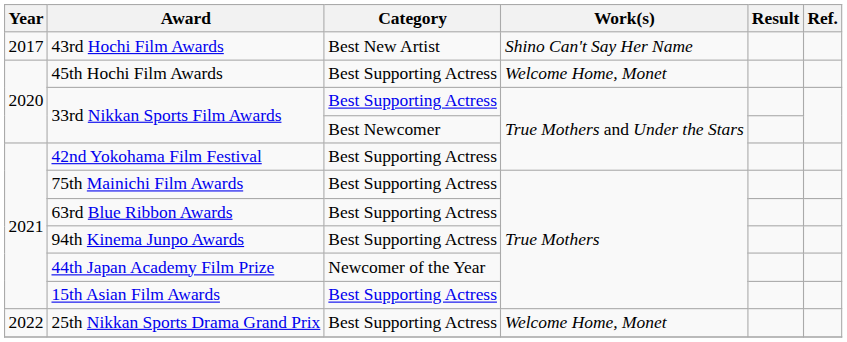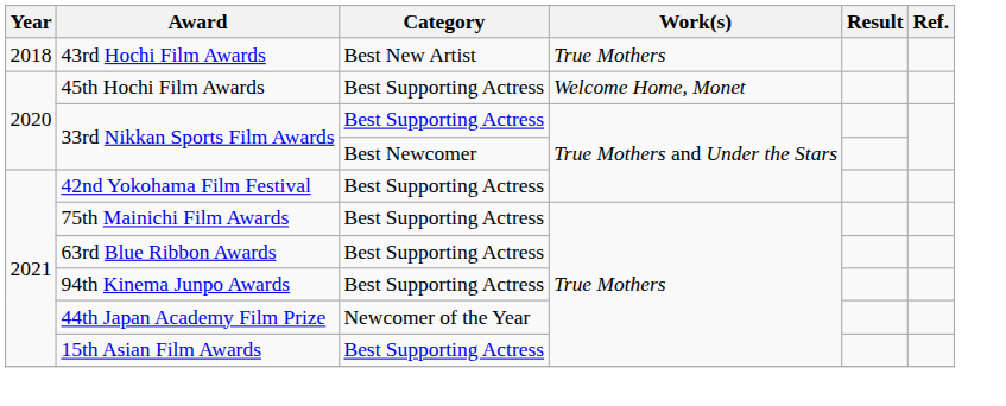 <table class="wikitable sortable">
 <tr>
 <th>Year</th>
 <th>Award</th>
 <th>Category</th>
 <th>Work(s)</th>
 <th>Result</th>
 <th class="unsortable">Ref.</th>
 </tr>
 <tr>
-<td>2017</td>
+<td>2018</td>
 <td>43rd <a href='#'>Hochi Film Awards</a></td>
 <td>Best New Artist</td>
-<td><em>Shino Can't Say Her Name</em></td>
+<td><em>True Mothers</em></td>
 <td></td>
 <td></td>
 </tr>
 <tr>
 <td rowspan=3>2020</td>
 <td>45th Hochi Film Awards</td>
 <td>Best Supporting Actress</td>
 <td><em>Welcome Home, Monet</em></td>
 <td></td>
 <td></td>
 </tr>
 <tr>
 <td rowspan=2>33rd <a href='#'>Nikkan Sports Film Awards</a></td>
 <td><a href='#'>Best Supporting Actress</a></td>
 <td rowspan=3><em>True Mothers</em> and <em>Under the Stars</em></td>
 <td></td>
 <td rowspan=2><br></td>
 </tr>
 <tr>
 <td>Best Newcomer</td>
 <td></td>
 </tr>
 <tr>
 <td rowspan=6>2021</td>
 <td><a href='#'>42nd Yokohama Film Festival</a></td>
 <td>Best Supporting Actress</td>
 <td></td>
 <td></td>
 </tr>
 <tr>
 <td>75th <a href='#'>Mainichi Film Awards</a></td>
 <td>Best Supporting Actress</td>
 <td rowspan=5><em>True Mothers</em></td>
 <td></td>
 <td></td>
 </tr>
 <tr>
 <td>63rd <a href='#'>Blue Ribbon Awards</a></td>
 <td>Best Supporting Actress</td>
 <td></td>
 <td></td>
 </tr>
 <tr>
 <td>94th <a href='#'>Kinema Junpo Awards</a></td>
 <td>Best Supporting Actress</td>
 <td></td>
 <td></td>
 </tr>
 <tr>
 <td><a href='#'>44th Japan Academy Film Prize</a></td>
 <td>Newcomer of the Year</td>
 <td></td>
 <td></td>
 </tr>
 <tr>
 <td><a href='#'>15th Asian Film Awards</a></td>
 <td><a href='#'>Best Supporting Actress</a></td>
 <td></td>
 <td></td>
 </tr>
 <tr>
-<td>2022</td>
-<td>25th <a href='#'>Nikkan Sports Drama Grand Prix</a></td>
-<td>Best Supporting Actress</td>
-<td><em>Welcome Home, Monet</em></td>
-<td></td>
-<td></td>
-</tr>
-<tr>
 </tr>
 </table>
